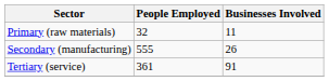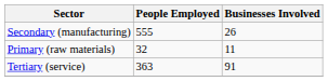 <table class="wikitable">
 <tr>
 <th>Sector</th>
 <th>People Employed</th>
 <th>Businesses Involved</th>
 </tr>
 <tr>
+<td><a href='#'>Secondary</a> (manufacturing)</td>
+<td>555</td>
+<td>26</td>
+</tr>
+<tr>
 <td><a href='#'>Primary</a> (raw materials)</td>
 <td>32</td>
 <td>11</td>
 </tr>
 <tr>
-<td><a href='#'>Secondary</a> (manufacturing)</td>
-<td>555</td>
-<td>26</td>
-</tr>
-<tr>
 <td><a href='#'>Tertiary</a> (service)</td>
-<td>361</td>
+<td>363</td>
 <td>91</td>
 </tr>
 <tr>
 </tr>
 </table>
